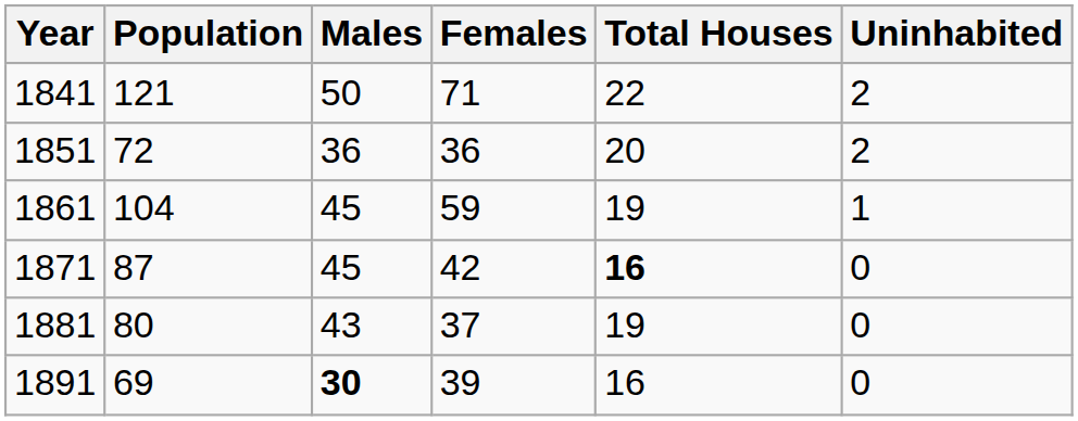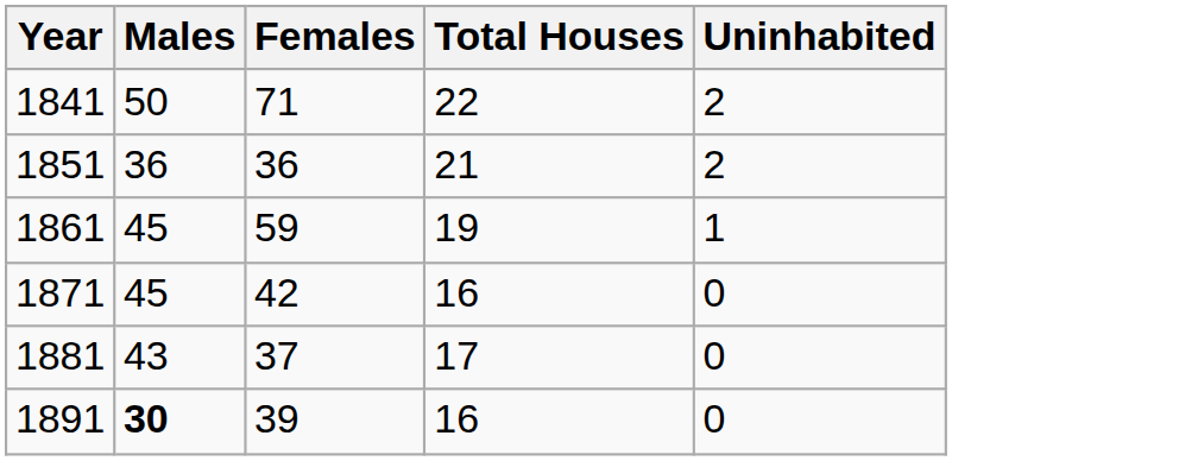 <table class="wikitable">
 <tr>
 <th>Year</th>
-<th>Population</th>
 <th>Males</th>
 <th>Females</th>
 <th>Total Houses</th>
 <th>Uninhabited</th>
 </tr>
 <tr>
 <td>1841</td>
-<td>121</td>
 <td>50</td>
 <td>71</td>
 <td>22</td>
 <td>2</td>
 </tr>
 <tr>
 <td>1851</td>
-<td>72</td>
 <td>36</td>
 <td>36</td>
-<td>20</td>
+<td>21</td>
 <td>2</td>
 </tr>
 <tr>
 <td>1861</td>
-<td>104</td>
 <td>45</td>
 <td>59</td>
 <td>19</td>
 <td>1</td>
 </tr>
 <tr>
 <td>1871</td>
-<td>87</td>
 <td>45</td>
 <td>42</td>
-<td><strong>16</strong></td>
+<td>16</td>
 <td>0</td>
 </tr>
 <tr>
 <td>1881</td>
-<td>80</td>
 <td>43</td>
 <td>37</td>
-<td>19</td>
+<td>17</td>
 <td>0</td>
 </tr>
 <tr>
 <td>1891</td>
-<td>69</td>
 <td><strong>30</strong></td>
 <td>39</td>
 <td>16</td>
 <td>0</td>
 </tr>
 </table>
